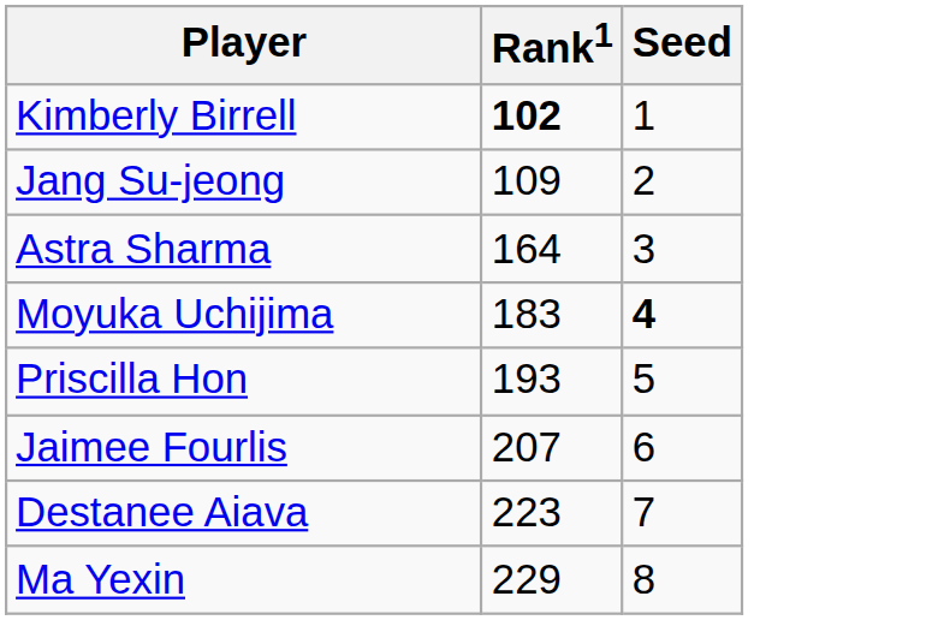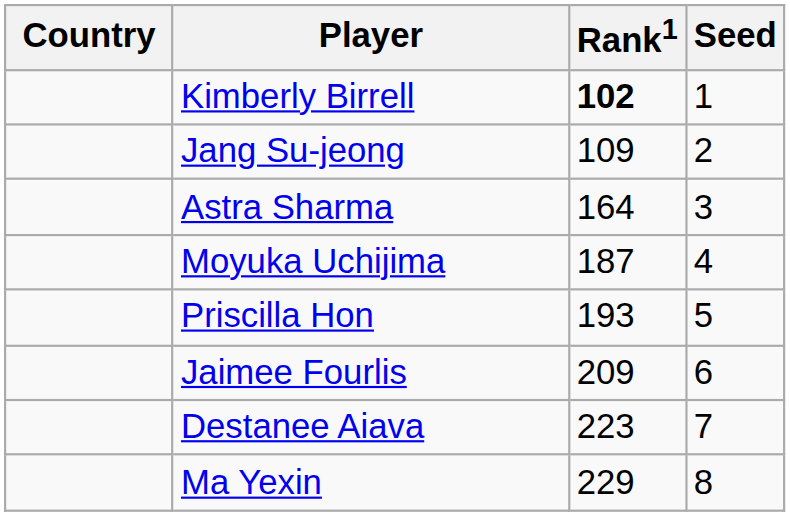 <table class="sortable wikitable">
 <tr>
+<th width="70">Country</th>
 <th width="175">Player</th>
 <th>Rank<sup>1</sup></th>
 <th>Seed</th>
 </tr>
 <tr>
+<td></td>
 <td><a href='#'>Kimberly Birrell</a></td>
 <td><strong>102</strong></td>
 <td>1</td>
 </tr>
 <tr>
+<td></td>
 <td><a href='#'>Jang Su-jeong</a></td>
 <td>109</td>
 <td>2</td>
 </tr>
 <tr>
+<td></td>
 <td><a href='#'>Astra Sharma</a></td>
 <td>164</td>
 <td>3</td>
 </tr>
 <tr>
+<td></td>
 <td><a href='#'>Moyuka Uchijima</a></td>
-<td>183</td>
-<td><strong>4</strong></td>
+<td>187</td>
+<td>4</td>
 </tr>
 <tr>
+<td></td>
 <td><a href='#'>Priscilla Hon</a></td>
 <td>193</td>
 <td>5</td>
 </tr>
 <tr>
+<td></td>
 <td><a href='#'>Jaimee Fourlis</a></td>
-<td>207</td>
+<td>209</td>
 <td>6</td>
 </tr>
 <tr>
+<td></td>
 <td><a href='#'>Destanee Aiava</a></td>
 <td>223</td>
 <td>7</td>
 </tr>
 <tr>
+<td></td>
 <td><a href='#'>Ma Yexin</a></td>
 <td>229</td>
 <td>8</td>
 </tr>
 </table>
